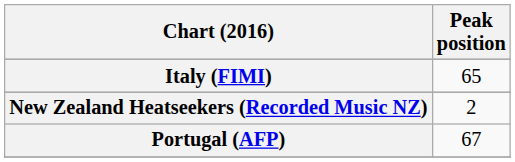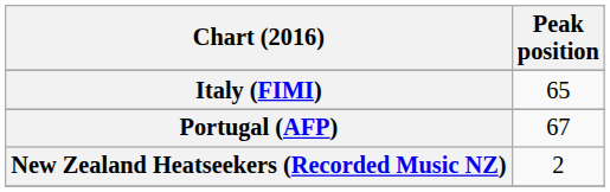 <table class="wikitable sortable plainrowheaders" style="text-align:center">
 <tr>
 <th>Chart (2016)</th>
 <th>Peak<br>position</th>
 </tr>
 <tr>
 </tr>
 <tr>
 </tr>
 <tr>
 </tr>
 <tr>
 </tr>
 <tr>
 </tr>
 <tr>
 </tr>
 <tr>
 </tr>
 <tr>
 </tr>
 <tr>
 <th scope="row">Italy (<a href='#'>FIMI</a>)</th>
 <td>65</td>
 </tr>
 <tr>
 </tr>
 <tr>
 </tr>
 <tr>
+<th scope="row">Portugal (<a href='#'>AFP</a>)</th>
+<td>67</td>
+</tr>
+<tr>
 <th scope="row">New Zealand Heatseekers (<a href='#'>Recorded Music NZ</a>)</th>
 <td>2</td>
-</tr>
-<tr>
-<th scope="row">Portugal (<a href='#'>AFP</a>)</th>
-<td>67</td>
 </tr>
 <tr>
 </tr>
 <tr>
 </tr>
 <tr>
 </tr>
 <tr>
 </tr>
 <tr>
 </tr>
 </table>
